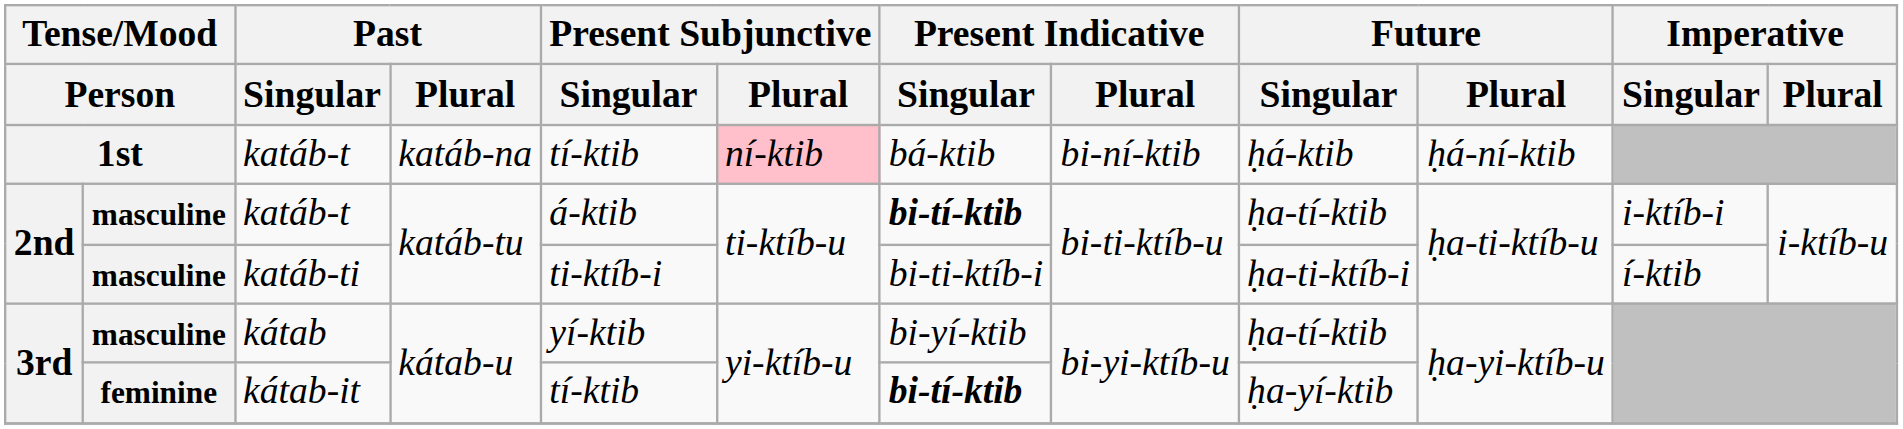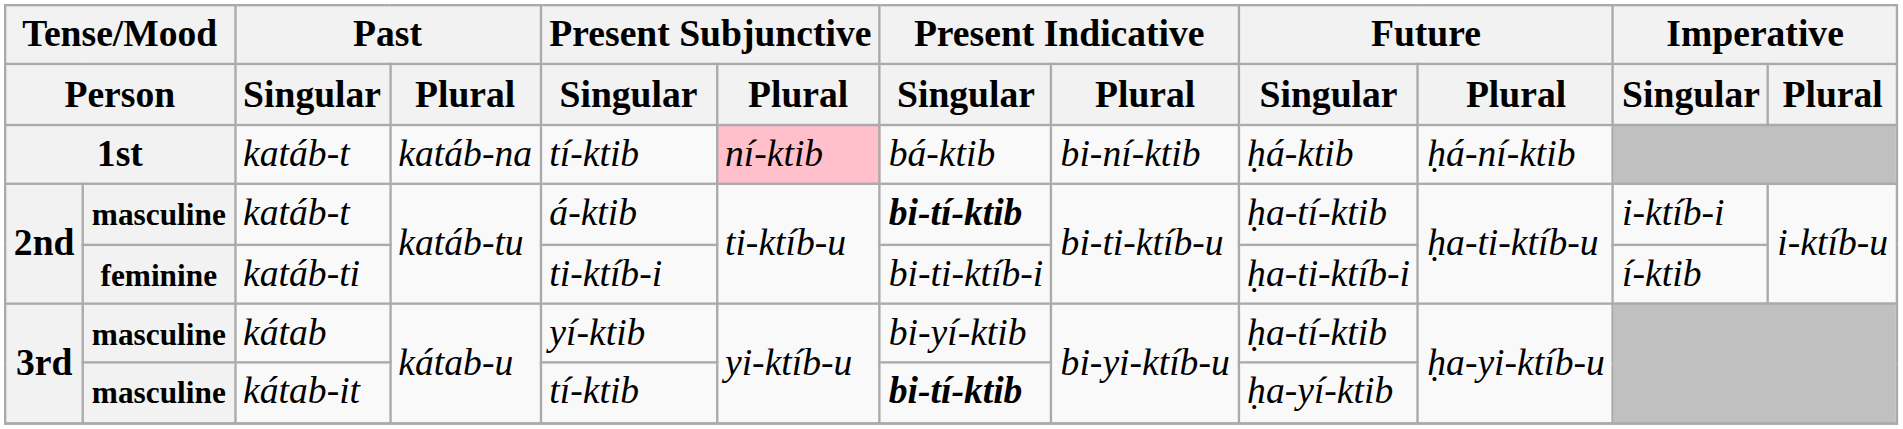 <table class="wikitable">
 <tr>
 <th colspan=2>Tense/Mood</th>
 <th colspan=2>Past</th>
 <th colspan=2>Present Subjunctive</th>
 <th colspan=2>Present Indicative</th>
 <th colspan=2>Future</th>
 <th colspan=2>Imperative</th>
 </tr>
 <tr>
 <th colspan=2>Person</th>
 <th>Singular</th>
 <th>Plural</th>
 <th>Singular</th>
 <th>Plural</th>
 <th>Singular</th>
 <th>Plural</th>
 <th>Singular</th>
 <th>Plural</th>
 <th>Singular</th>
 <th>Plural</th>
 </tr>
 <tr>
 <th colspan=2>1st</th>
 <td><em>katáb-t</em></td>
 <td><em>katáb-na</em></td>
 <td><em>tí-ktib</em></td>
 <td style="background: pink;"><em>ní-ktib</em></td>
 <td><em>bá-ktib</em></td>
 <td><em>bi-ní-ktib</em></td>
 <td><em>ḥá-ktib</em></td>
 <td><em>ḥá-ní-ktib</em></td>
 <td colspan=2 style=background:silver></td>
 </tr>
 <tr>
 <th rowspan=2>2nd</th>
 <th><small>masculine</small></th>
 <td><em>katáb-t</em></td>
 <td rowspan=2><em>katáb-tu</em></td>
 <td><em>á-ktib</em></td>
 <td rowspan=2><em>ti-ktíb-u</em></td>
 <td><strong><em>bi-tí-ktib</em></strong></td>
 <td rowspan=2><em>bi-ti-ktíb-u</em></td>
 <td><em>ḥa-tí-ktib</em></td>
 <td rowspan=2><em>ḥa-ti-ktíb-u</em></td>
 <td><em>i-ktíb-i</em></td>
 <td rowspan=2><em>i-ktíb-u</em></td>
 </tr>
 <tr>
-<th><small>masculine</small></th>
+<th><small>feminine</small></th>
 <td><em>katáb-ti</em></td>
 <td><em>ti-ktíb-i</em></td>
 <td><em>bi-ti-ktíb-i</em></td>
 <td><em>ḥa-ti-ktíb-i</em></td>
 <td><em>í-ktib</em></td>
 </tr>
 <tr>
 <th rowspan=2>3rd</th>
 <th><small>masculine</small></th>
 <td><em>kátab</em></td>
 <td rowspan=2><em>kátab-u</em></td>
 <td><em>yí-ktib</em></td>
 <td rowspan=2><em>yi-ktíb-u</em></td>
 <td><em>bi-yí-ktib</em></td>
 <td rowspan=2><em>bi-yi-ktíb-u</em></td>
 <td><em>ḥa-tí-ktib</em></td>
 <td rowspan=2><em>ḥa-yi-ktíb-u</em></td>
 <td rowspan=2 colspan=2 style=background:silver></td>
 </tr>
 <tr>
-<th><small>feminine</small></th>
+<th><small>masculine</small></th>
 <td><em>kátab-it</em></td>
 <td><em>tí-ktib</em></td>
 <td><strong><em>bi-tí-ktib</em></strong></td>
 <td><em>ḥa-yí-ktib</em></td>
 </tr>
 <tr>
 </tr>
 </table>
